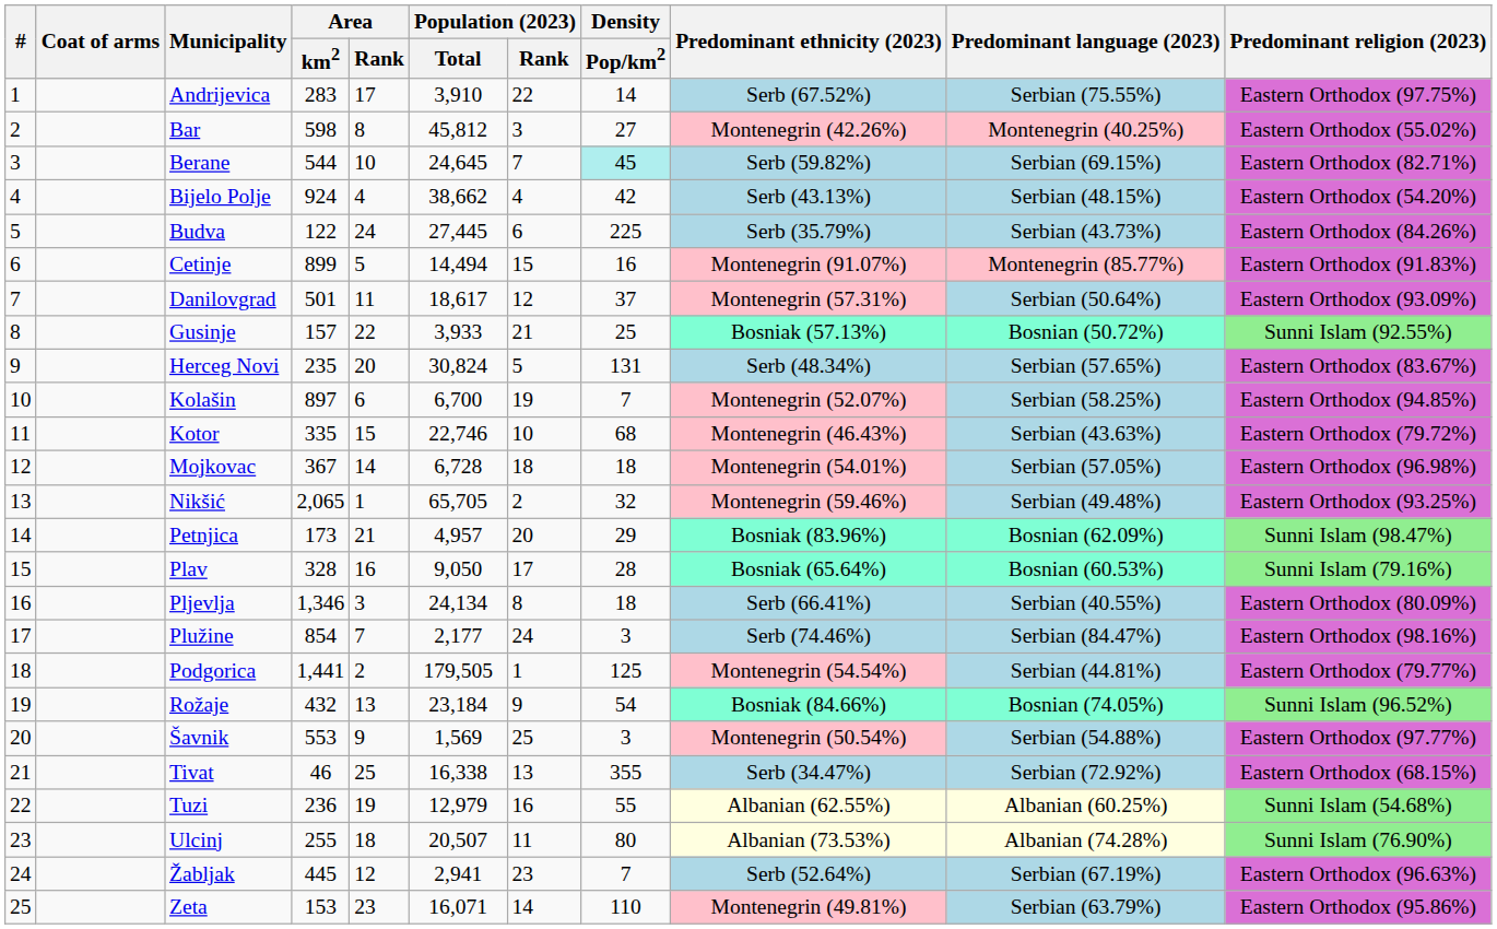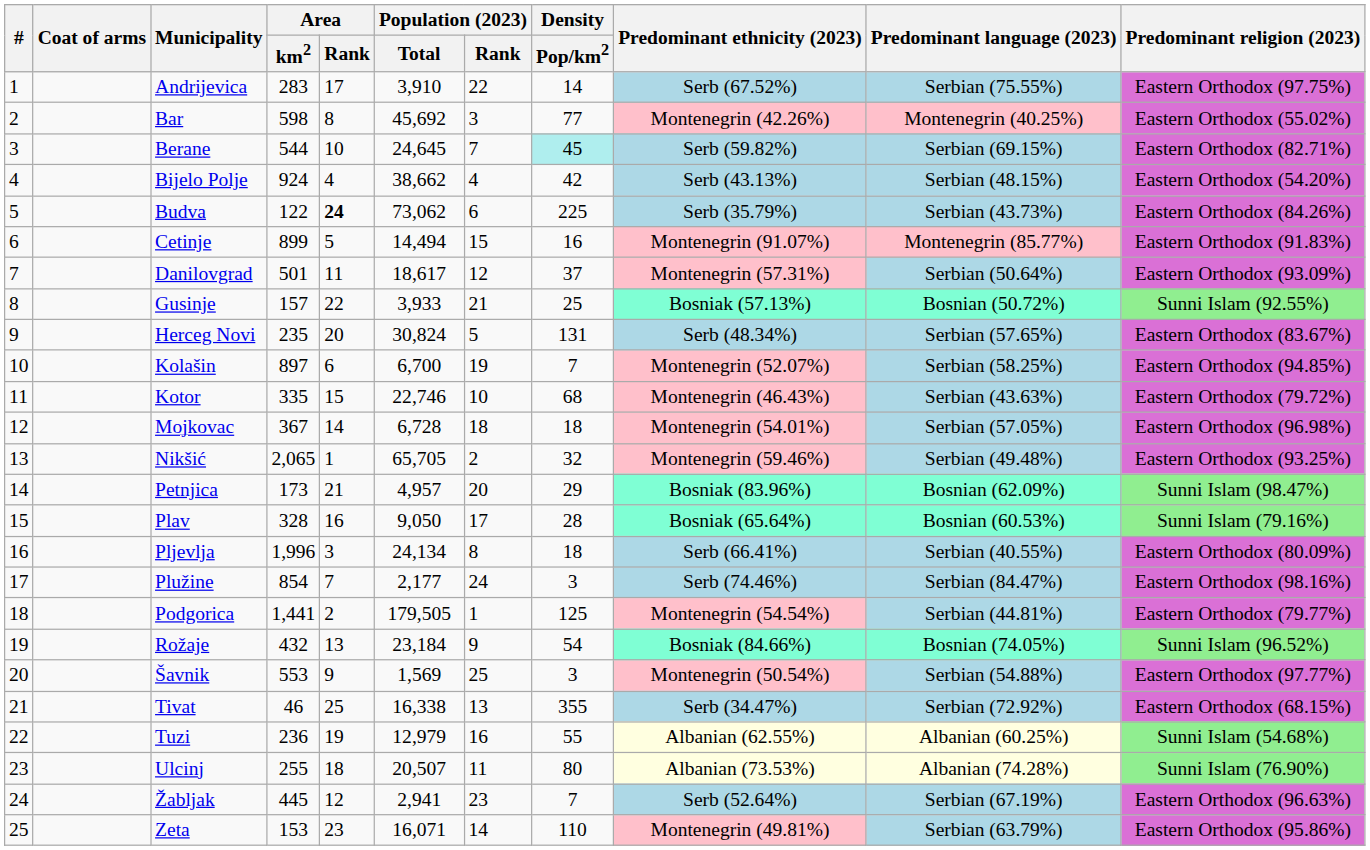 <table class="wikitable sortable">
 <tr bgcolor=#cccccc>
 <th rowspan=2>#</th>
 <th rowspan=2 class=unsortable>Coat of arms</th>
 <th rowspan=2>Municipality</th>
 <th colspan=2>Area</th>
 <th colspan=2>Population (2023)</th>
 <th>Density</th>
 <th rowspan=2>Predominant ethnicity (2023)</th>
 <th rowspan=2>Predominant language (2023)</th>
 <th rowspan=2>Predominant religion (2023)</th>
 </tr>
 <tr>
 <th>km<sup>2</sup></th>
 <th>Rank</th>
 <th>Total</th>
 <th>Rank</th>
 <th>Pop/km<sup>2</sup></th>
 </tr>
 <tr>
 <td>1</td>
 <td></td>
 <td><a href='#'>Andrijevica</a></td>
 <td align=center>283</td>
 <td>17</td>
 <td align=center>3,910</td>
 <td>22</td>
 <td align=center>14</td>
 <td align=center bgcolor="lightblue">Serb (67.52%)</td>
 <td align=center bgcolor="lightblue">Serbian (75.55%)</td>
 <td align=center bgcolor="orchid">Eastern Orthodox (97.75%)</td>
 </tr>
 <tr>
 <td>2</td>
 <td></td>
 <td><a href='#'>Bar</a></td>
 <td align=center>598</td>
 <td>8</td>
-<td align=center>45,812</td>
+<td align=center>45,692</td>
 <td>3</td>
-<td align=center>27</td>
+<td align=center>77</td>
 <td align=center bgcolor="pink">Montenegrin (42.26%)</td>
 <td align=center bgcolor="pink">Montenegrin (40.25%)</td>
 <td align=center bgcolor="orchid">Eastern Orthodox (55.02%)</td>
 </tr>
 <tr>
 <td>3</td>
 <td></td>
 <td><a href='#'>Berane</a></td>
 <td align=center>544</td>
 <td>10</td>
 <td align=center>24,645</td>
 <td>7</td>
 <td align=center style="background: paleturquoise;">45</td>
 <td align=center bgcolor="lightblue">Serb (59.82%)</td>
 <td align=center bgcolor="lightblue">Serbian (69.15%)</td>
 <td align=center bgcolor="orchid">Eastern Orthodox (82.71%)</td>
 </tr>
 <tr>
 <td>4</td>
 <td></td>
 <td><a href='#'>Bijelo Polje</a></td>
 <td align=center>924</td>
 <td>4</td>
 <td align=center>38,662</td>
 <td>4</td>
 <td align=center>42</td>
 <td align=center bgcolor="lightblue">Serb (43.13%)</td>
 <td align=center bgcolor="lightblue">Serbian (48.15%)</td>
 <td align=center bgcolor="orchid">Eastern Orthodox (54.20%)</td>
 </tr>
 <tr>
 <td>5</td>
 <td></td>
 <td><a href='#'>Budva</a></td>
 <td align=center>122</td>
-<td>24</td>
-<td align="center">27,445</td>
+<td><strong>24</strong></td>
+<td align="center">73,062</td>
 <td>6</td>
 <td align=center>225</td>
 <td align=center bgcolor="lightblue">Serb (35.79%)</td>
 <td align=center bgcolor="lightblue">Serbian (43.73%)</td>
 <td align=center bgcolor="orchid">Eastern Orthodox (84.26%)</td>
 </tr>
 <tr>
 <td>6</td>
 <td></td>
 <td><a href='#'>Cetinje</a></td>
 <td align=center>899</td>
 <td>5</td>
 <td align=center>14,494</td>
 <td>15</td>
 <td align=center>16</td>
 <td align=center bgcolor="pink">Montenegrin (91.07%)</td>
 <td align=center bgcolor="pink">Montenegrin (85.77%)</td>
 <td align=center bgcolor="orchid">Eastern Orthodox (91.83%)</td>
 </tr>
 <tr>
 <td>7</td>
 <td></td>
 <td><a href='#'>Danilovgrad</a></td>
 <td align=center>501</td>
 <td>11</td>
 <td align=center>18,617</td>
 <td>12</td>
 <td align=center>37</td>
 <td align=center bgcolor="pink">Montenegrin (57.31%)</td>
 <td align=center bgcolor="lightblue">Serbian (50.64%)</td>
 <td align=center bgcolor="orchid">Eastern Orthodox (93.09%)</td>
 </tr>
 <tr>
 <td>8</td>
 <td></td>
 <td><a href='#'>Gusinje</a></td>
 <td align=center>157</td>
 <td>22</td>
 <td align=center>3,933</td>
 <td>21</td>
 <td align=center>25</td>
 <td align="center" bgcolor="#7fffd4">Bosniak (57.13%)</td>
 <td align="center" bgcolor="#7fffd4">Bosnian (50.72%)</td>
 <td align="center" bgcolor="lightgreen">Sunni Islam (92.55%)</td>
 </tr>
 <tr>
 <td>9</td>
 <td></td>
 <td><a href='#'>Herceg Novi</a></td>
 <td align=center>235</td>
 <td>20</td>
 <td align=center>30,824</td>
 <td>5</td>
 <td align=center>131</td>
 <td align=center bgcolor="lightblue">Serb (48.34%)</td>
 <td align=center bgcolor="lightblue">Serbian (57.65%)</td>
 <td align=center bgcolor="orchid">Eastern Orthodox (83.67%)</td>
 </tr>
 <tr>
 <td>10</td>
 <td></td>
 <td><a href='#'>Kolašin</a></td>
 <td align=center>897</td>
 <td>6</td>
 <td align=center>6,700</td>
 <td>19</td>
 <td align=center>7</td>
 <td align=center bgcolor="pink">Montenegrin (52.07%)</td>
 <td align=center bgcolor="lightblue">Serbian (58.25%)</td>
 <td align=center bgcolor="orchid">Eastern Orthodox (94.85%)</td>
 </tr>
 <tr>
 <td>11</td>
 <td></td>
 <td><a href='#'>Kotor</a></td>
 <td align=center>335</td>
 <td>15</td>
 <td align=center>22,746</td>
 <td>10</td>
 <td align=center>68</td>
 <td align=center bgcolor="pink">Montenegrin (46.43%)</td>
 <td align=center bgcolor="lightblue">Serbian (43.63%)</td>
 <td align=center bgcolor="orchid">Eastern Orthodox (79.72%)</td>
 </tr>
 <tr>
 <td>12</td>
 <td></td>
 <td><a href='#'>Mojkovac</a></td>
 <td align=center>367</td>
 <td>14</td>
 <td align=center>6,728</td>
 <td>18</td>
 <td align=center>18</td>
 <td align=center bgcolor="pink">Montenegrin (54.01%)</td>
 <td align=center bgcolor="lightblue">Serbian (57.05%)</td>
 <td align=center bgcolor="orchid">Eastern Orthodox (96.98%)</td>
 </tr>
 <tr>
 <td>13</td>
 <td></td>
 <td><a href='#'>Nikšić</a></td>
 <td align=center>2,065</td>
 <td>1</td>
 <td align=center>65,705</td>
 <td>2</td>
 <td align=center>32</td>
 <td align=center bgcolor="pink">Montenegrin (59.46%)</td>
 <td align=center bgcolor="lightblue">Serbian (49.48%)</td>
 <td align=center bgcolor="orchid">Eastern Orthodox (93.25%)</td>
 </tr>
 <tr>
 <td>14</td>
 <td></td>
 <td><a href='#'>Petnjica</a></td>
 <td align=center>173</td>
 <td>21</td>
 <td align=center>4,957</td>
 <td>20</td>
 <td align=center>29</td>
 <td align="center" bgcolor="#7fffd4">Bosniak (83.96%)</td>
 <td align="center" bgcolor="#7fffd4">Bosnian (62.09%)</td>
 <td align ="center" bgcolor="lightgreen">Sunni Islam (98.47%)</td>
 </tr>
 <tr>
 <td>15</td>
 <td></td>
 <td><a href='#'>Plav</a></td>
 <td align=center>328</td>
 <td>16</td>
 <td align=center>9,050</td>
 <td>17</td>
 <td align=center>28</td>
 <td align="center" bgcolor="#7fffd4">Bosniak (65.64%)</td>
 <td align="center" bgcolor="#7fffd4">Bosnian (60.53%)</td>
 <td align="center" bgcolor="lightgreen">Sunni Islam (79.16%)</td>
 </tr>
 <tr>
 <td>16</td>
 <td></td>
 <td><a href='#'>Pljevlja</a></td>
-<td align=center>1,346</td>
+<td align=center>1,996</td>
 <td>3</td>
 <td align=center>24,134</td>
 <td>8</td>
 <td align=center>18</td>
 <td align=center bgcolor="lightblue">Serb (66.41%)</td>
 <td align=center bgcolor="lightblue">Serbian (40.55%)</td>
 <td align=center bgcolor="orchid">Eastern Orthodox (80.09%)</td>
 </tr>
 <tr>
 <td>17</td>
 <td></td>
 <td><a href='#'>Plužine</a></td>
 <td align=center>854</td>
 <td>7</td>
 <td align=center>2,177</td>
 <td>24</td>
 <td align=center>3</td>
 <td align=center bgcolor="lightblue">Serb (74.46%)</td>
 <td align=center bgcolor="lightblue">Serbian (84.47%)</td>
 <td align=center bgcolor="orchid">Eastern Orthodox (98.16%)</td>
 </tr>
 <tr>
 <td>18</td>
 <td></td>
 <td><a href='#'>Podgorica</a></td>
 <td align=center>1,441</td>
 <td>2</td>
 <td align=center>179,505</td>
 <td>1</td>
 <td align=center>125</td>
 <td align=center bgcolor="pink">Montenegrin (54.54%)</td>
 <td align=center bgcolor="lightblue">Serbian (44.81%)</td>
 <td align=center bgcolor="orchid">Eastern Orthodox (79.77%)</td>
 </tr>
 <tr>
 <td>19</td>
 <td></td>
 <td><a href='#'>Rožaje</a></td>
 <td align=center>432</td>
 <td>13</td>
 <td align=center>23,184</td>
 <td>9</td>
 <td align=center>54</td>
 <td align="center" bgcolor="#7fffd4">Bosniak (84.66%)</td>
 <td align="center" bgcolor="#7fffd4">Bosnian (74.05%)</td>
 <td align="center" bgcolor="lightgreen">Sunni Islam (96.52%)</td>
 </tr>
 <tr>
 <td>20</td>
 <td></td>
 <td><a href='#'>Šavnik</a></td>
 <td align=center>553</td>
 <td>9</td>
 <td align=center>1,569</td>
 <td>25</td>
 <td align=center>3</td>
 <td align=center bgcolor="pink">Montenegrin (50.54%)</td>
 <td align=center bgcolor="lightblue">Serbian (54.88%)</td>
 <td align=center bgcolor="orchid">Eastern Orthodox (97.77%)</td>
 </tr>
 <tr>
 <td>21</td>
 <td></td>
 <td><a href='#'>Tivat</a></td>
 <td align=center>46</td>
 <td>25</td>
 <td align="center">16,338</td>
 <td>13</td>
 <td align=center>355</td>
 <td align=center bgcolor="lightblue">Serb (34.47%)</td>
 <td align=center bgcolor="lightblue">Serbian (72.92%)</td>
 <td align=center bgcolor="orchid">Eastern Orthodox (68.15%)</td>
 </tr>
 <tr>
 <td>22</td>
 <td></td>
 <td><a href='#'>Tuzi</a></td>
 <td align=center>236</td>
 <td>19</td>
 <td align=center>12,979</td>
 <td>16</td>
 <td align=center>55</td>
 <td align=center bgcolor="lightyellow">Albanian (62.55%)</td>
 <td align="center" bgcolor="lightyellow">Albanian (60.25%)</td>
 <td align="center" bgcolor="lightgreen">Sunni Islam (54.68%)</td>
 </tr>
 <tr>
 <td>23</td>
 <td></td>
 <td><a href='#'>Ulcinj</a></td>
 <td align=center>255</td>
 <td>18</td>
 <td align=center>20,507</td>
 <td>11</td>
 <td align=center>80</td>
 <td align=center bgcolor="lightyellow">Albanian (73.53%)</td>
 <td align=center bgcolor="lightyellow">Albanian (74.28%)</td>
 <td align="center" bgcolor="lightgreen">Sunni Islam (76.90%)</td>
 </tr>
 <tr>
 <td>24</td>
 <td></td>
 <td><a href='#'>Žabljak</a></td>
 <td align=center>445</td>
 <td>12</td>
 <td align=center>2,941</td>
 <td>23</td>
 <td align=center>7</td>
 <td align=center bgcolor="lightblue">Serb (52.64%)</td>
 <td align=center bgcolor="lightblue">Serbian (67.19%)</td>
 <td align=center bgcolor="orchid">Eastern Orthodox (96.63%)</td>
 </tr>
 <tr>
 <td>25</td>
 <td></td>
 <td><a href='#'>Zeta</a></td>
 <td align=center>153</td>
 <td>23</td>
 <td align="center">16,071</td>
 <td>14</td>
 <td align=center>110</td>
 <td align="center" bgcolor="pink">Montenegrin (49.81%)</td>
 <td align=center bgcolor="lightblue">Serbian (63.79%)</td>
 <td align=center bgcolor="orchid">Eastern Orthodox (95.86%)</td>
 </tr>
 </table>
